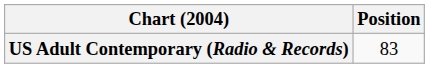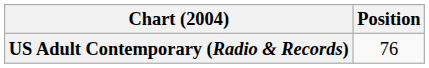 <table class="wikitable plainrowheaders" style="text-align:center">
 <tr>
 <th scope="col">Chart (2004)</th>
 <th>Position</th>
 </tr>
 <tr>
 <th scope="row">US Adult Contemporary (<em>Radio & Records</em>)</th>
-<td>83</td>
+<td>76</td>
 </tr>
 </table>
